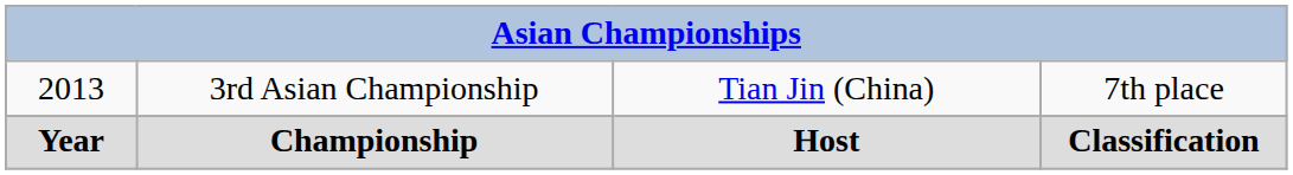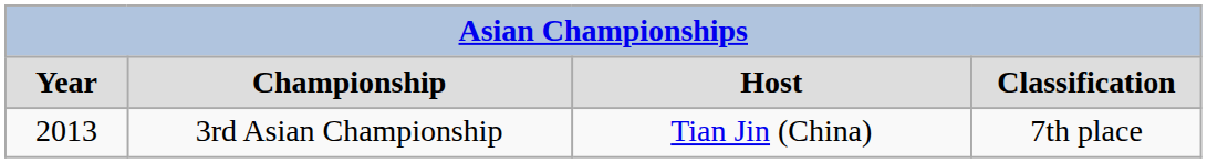 <table class="wikitable" style=font-size:90%>
 <tr align=center style="background:#B0C4DE;">
 <td colspan=4><strong><a href='#'>Asian Championships</a></strong></td>
+</tr>
+<tr align=center bgcolor="#dddddd">
+<td width=50><strong>Year</strong></td>
+<td width=200><strong>Championship</strong></td>
+<td width=180><strong>Host</strong></td>
+<td width=100><strong>Classification</strong></td>
 </tr>
 <tr align=center>
 <td>2013</td>
 <td>3rd Asian Championship</td>
 <td><a href='#'>Tian Jin</a> (China)</td>
 <td align="center">7th place</td>
 </tr>
-<tr align=center bgcolor="#dddddd">
-<td width=50><strong>Year</strong></td>
-<td width=200><strong>Championship</strong></td>
-<td width=180><strong>Host</strong></td>
-<td width=100><strong>Classification</strong></td>
-</tr>
 </table>
